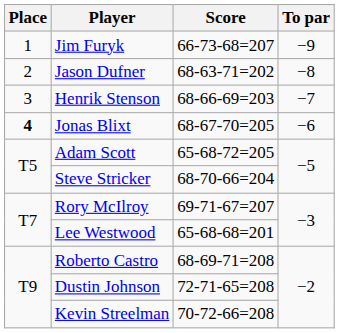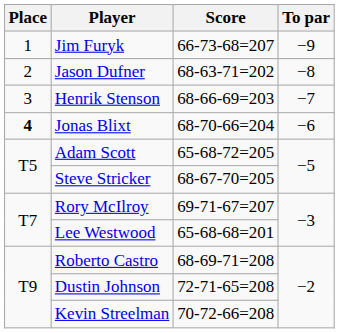 <table class="wikitable">
 <tr>
 <th>Place</th>
 <th>Player</th>
 <th>Score</th>
 <th>To par</th>
 </tr>
 <tr>
 <td align=center>1</td>
 <td> <a href='#'>Jim Furyk</a></td>
 <td>66-73-68=207</td>
 <td align=center>−9</td>
 </tr>
 <tr>
 <td align=center>2</td>
 <td> <a href='#'>Jason Dufner</a></td>
 <td>68-63-71=202</td>
 <td align=center>−8</td>
 </tr>
 <tr>
 <td align=center>3</td>
 <td> <a href='#'>Henrik Stenson</a></td>
 <td>68-66-69=203</td>
 <td align=center>−7</td>
 </tr>
 <tr>
 <td align=center><strong>4</strong></td>
 <td> <a href='#'>Jonas Blixt</a></td>
-<td>68-67-70=205</td>
+<td>68-70-66=204</td>
 <td align=center>−6</td>
 </tr>
 <tr>
 <td rowspan=2 align=center>T5</td>
 <td> <a href='#'>Adam Scott</a></td>
 <td>65-68-72=205</td>
 <td rowspan=2 align=center>−5</td>
 </tr>
 <tr>
 <td> <a href='#'>Steve Stricker</a></td>
-<td>68-70-66=204</td>
+<td>68-67-70=205</td>
 </tr>
 <tr>
 <td rowspan=2 align=center>T7</td>
 <td> <a href='#'>Rory McIlroy</a></td>
 <td>69-71-67=207</td>
 <td rowspan=2 align=center>−3</td>
 </tr>
 <tr>
 <td> <a href='#'>Lee Westwood</a></td>
 <td>65-68-68=201</td>
 </tr>
 <tr>
 <td rowspan=3 align=center>T9</td>
 <td> <a href='#'>Roberto Castro</a></td>
 <td>68-69-71=208</td>
 <td rowspan=3 align=center>−2</td>
 </tr>
 <tr>
 <td> <a href='#'>Dustin Johnson</a></td>
 <td>72-71-65=208</td>
 </tr>
 <tr>
 <td> <a href='#'>Kevin Streelman</a></td>
 <td>70-72-66=208</td>
 </tr>
 </table>
